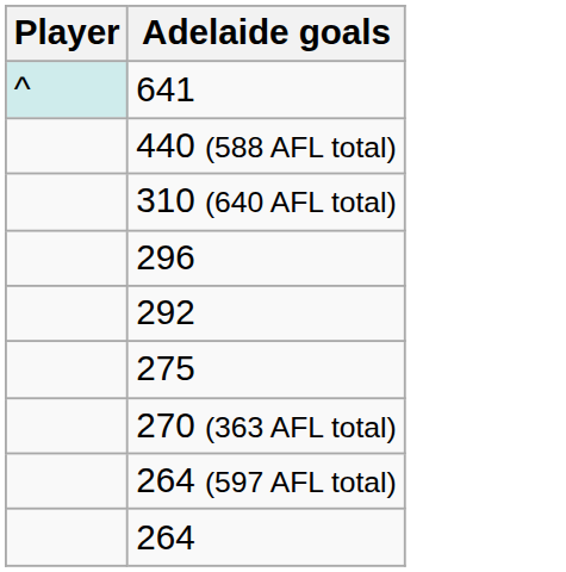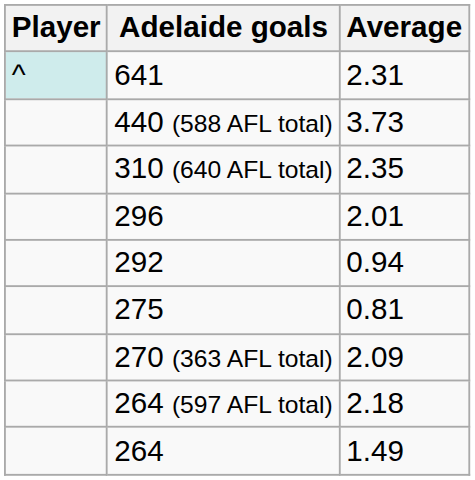 <table class="wikitable sortable">
 <tr>
 <th>Player</th>
 <th>Adelaide goals</th>
+<th>Average</th>
 </tr>
 <tr>
 <td style="text-align:left; background:#cfecec;">^</td>
 <td>641</td>
+<td>2.31</td>
 </tr>
 <tr>
 <td></td>
 <td>440 <small>(588 AFL total)</small></td>
+<td>3.73</td>
 </tr>
 <tr>
 <td></td>
 <td>310 <small>(640 AFL total)</small></td>
+<td>2.35</td>
 </tr>
 <tr>
 <td></td>
 <td>296</td>
+<td>2.01</td>
 </tr>
 <tr>
 <td></td>
 <td>292</td>
+<td>0.94</td>
 </tr>
 <tr>
 <td></td>
 <td>275</td>
+<td>0.81</td>
 </tr>
 <tr>
 <td></td>
 <td>270 <small>(363 AFL total)</small></td>
+<td>2.09</td>
 </tr>
 <tr>
 <td></td>
 <td>264 <small>(597 AFL total)</small></td>
+<td>2.18</td>
 </tr>
 <tr>
 <td></td>
 <td>264</td>
+<td>1.49</td>
 </tr>
 </table>
